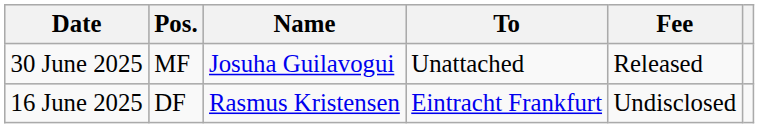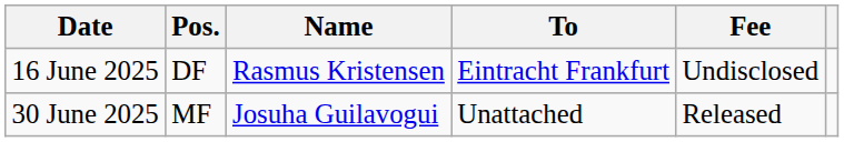 <table class="wikitable">
 <tr>
 <th>Date</th>
 <th>Pos.</th>
 <th>Name</th>
 <th>To</th>
 <th>Fee</th>
 <th></th>
 </tr>
 <tr>
+<td>16 June 2025</td>
+<td>DF</td>
+<td> <a href='#'>Rasmus Kristensen</a></td>
+<td> <a href='#'>Eintracht Frankfurt</a></td>
+<td>Undisclosed</td>
+<td></td>
+</tr>
+<tr>
 <td>30 June 2025</td>
 <td>MF</td>
 <td> <a href='#'>Josuha Guilavogui</a></td>
 <td>Unattached</td>
 <td>Released</td>
 <td></td>
 </tr>
-<tr>
-<td>16 June 2025</td>
-<td>DF</td>
-<td> <a href='#'>Rasmus Kristensen</a></td>
-<td> <a href='#'>Eintracht Frankfurt</a></td>
-<td>Undisclosed</td>
-<td></td>
-</tr>
 </table>
